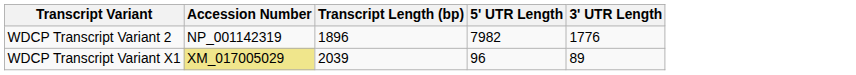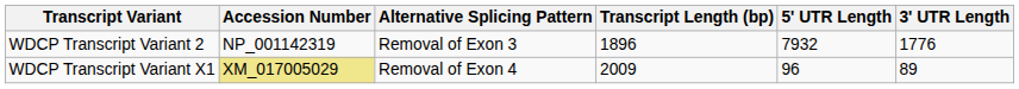 <table class="wikitable">
 <tr>
 <th>Transcript Variant</th>
 <th>Accession Number </th>
+<th>Alternative Splicing Pattern</th>
 <th>Transcript Length (bp)</th>
 <th>5' UTR Length</th>
 <th>3' UTR Length</th>
 </tr>
 <tr>
 <td>WDCP Transcript Variant 2 </td>
 <td>NP_001142319</td>
+<td>Removal of Exon 3</td>
 <td>1896</td>
-<td>7982</td>
+<td>7932</td>
 <td>1776</td>
 </tr>
 <tr>
 <td>WDCP Transcript Variant X1 </td>
 <td style="background: khaki;">XM_017005029</td>
-<td>2039</td>
+<td>Removal of Exon 4</td>
+<td>2009</td>
 <td>96</td>
 <td>89</td>
 </tr>
 </table>
